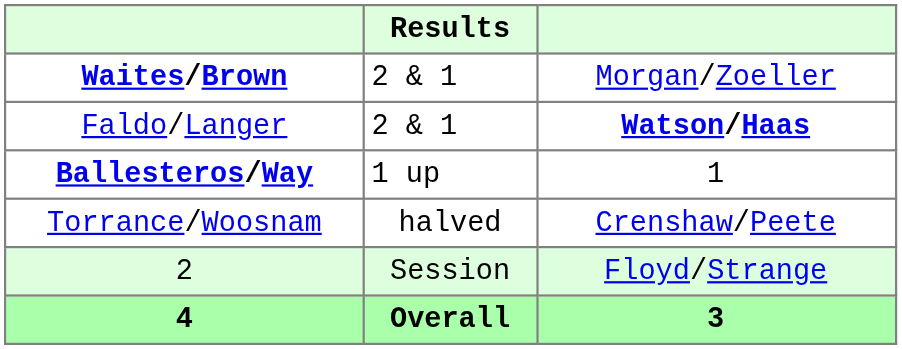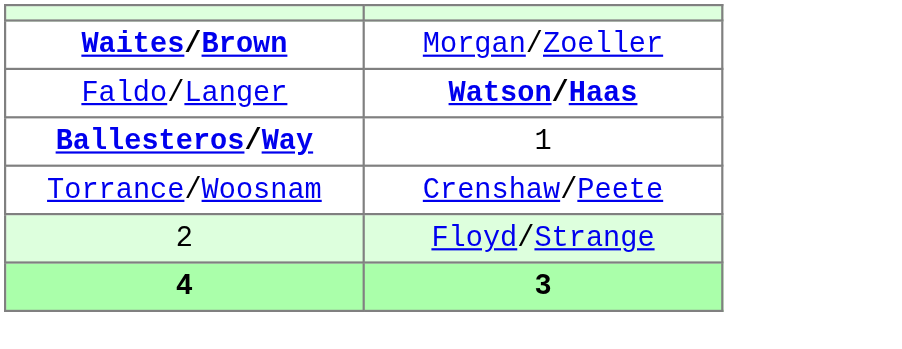 <table border="1" cellpadding="3" style="border-collapse:collapse; text-align:center;">
 <tr style="background:#dfd;">
 <th style="width:12em;"></th>
-<th style="width:5.5em;">Results</th>
 <th style="width:12em;"></th>
 </tr>
 <tr>
 <td><strong><a href='#'>Waites</a>/<a href='#'>Brown</a></strong></td>
-<td align=left> 2 & 1</td>
 <td><a href='#'>Morgan</a>/<a href='#'>Zoeller</a></td>
 </tr>
 <tr>
 <td><a href='#'>Faldo</a>/<a href='#'>Langer</a></td>
-<td align=left> 2 & 1</td>
 <td><strong><a href='#'>Watson</a>/<a href='#'>Haas</a></strong></td>
 </tr>
 <tr>
 <td><strong><a href='#'>Ballesteros</a>/<a href='#'>Way</a></strong></td>
-<td align=left> 1 up</td>
 <td>1</td>
 </tr>
 <tr>
 <td><a href='#'>Torrance</a>/<a href='#'>Woosnam</a></td>
-<td>halved</td>
 <td><a href='#'>Crenshaw</a>/<a href='#'>Peete</a></td>
 </tr>
 <tr style="background:#dfd;">
 <td>2</td>
-<td>Session</td>
 <td><a href='#'>Floyd</a>/<a href='#'>Strange</a></td>
 </tr>
 <tr style="background:#afa;">
 <th>4</th>
-<th>Overall</th>
 <th>3</th>
 </tr>
 </table>
